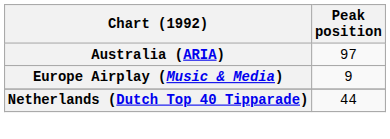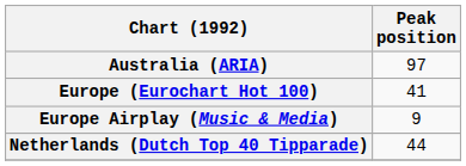 <table class="wikitable sortable plainrowheaders" style="text-align:center">
 <tr>
 <th>Chart (1992)</th>
 <th>Peak<br>position</th>
 </tr>
 <tr>
 <th scope="row">Australia (<a href='#'>ARIA</a>)</th>
 <td>97</td>
+</tr>
+<tr>
+<th scope="row">Europe (<a href='#'>Eurochart Hot 100</a>)</th>
+<td>41</td>
 </tr>
 <tr>
 <th scope="row">Europe Airplay (<em><a href='#'>Music & Media</a></em>)</th>
 <td>9</td>
 </tr>
 <tr>
 </tr>
 <tr>
 </tr>
 <tr>
 <th scope="row">Netherlands (<a href='#'>Dutch Top 40 Tipparade</a>)</th>
 <td>44</td>
 </tr>
 <tr>
 </tr>
 <tr>
 </tr>
 <tr>
 </tr>
 <tr>
 </tr>
 </table>
